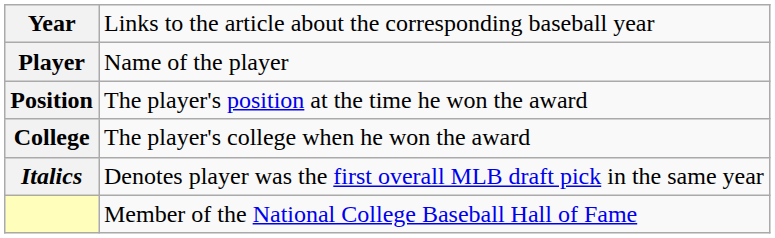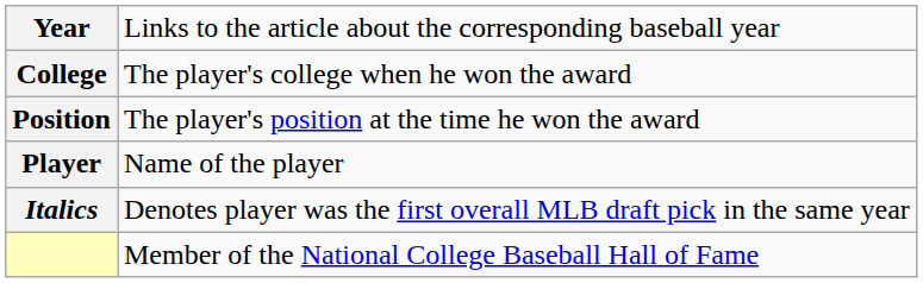 <table class="wikitable plainrowheaders">
 <tr>
 <th scope="row" style="text-align:center"><strong>Year</strong></th>
 <td>Links to the article about the corresponding baseball year</td>
 </tr>
 <tr>
-<th scope="row" style="text-align:center"><strong>Player</strong></th>
-<td>Name of the player</td>
+<th scope="row" style="text-align:center"><strong>College</strong></th>
+<td>The player's college when he won the award</td>
 </tr>
 <tr>
 <th scope="row" style="text-align:center"><strong>Position</strong></th>
 <td>The player's <a href='#'>position</a> at the time he won the award</td>
 </tr>
 <tr>
-<th scope="row" style="text-align:center"><strong>College</strong></th>
-<td>The player's college when he won the award</td>
+<th scope="row" style="text-align:center"><strong>Player</strong></th>
+<td>Name of the player</td>
 </tr>
 <tr>
 <th scope="row" style="text-align:center"><strong><em>Italics</em></strong></th>
 <td>Denotes player was the <a href='#'>first overall MLB draft pick</a> in the same year</td>
 </tr>
 <tr>
 <th scope="row" style="text-align:center; background:#ffb;"></th>
 <td>Member of the <a href='#'>National College Baseball Hall of Fame</a></td>
 </tr>
 </table>
